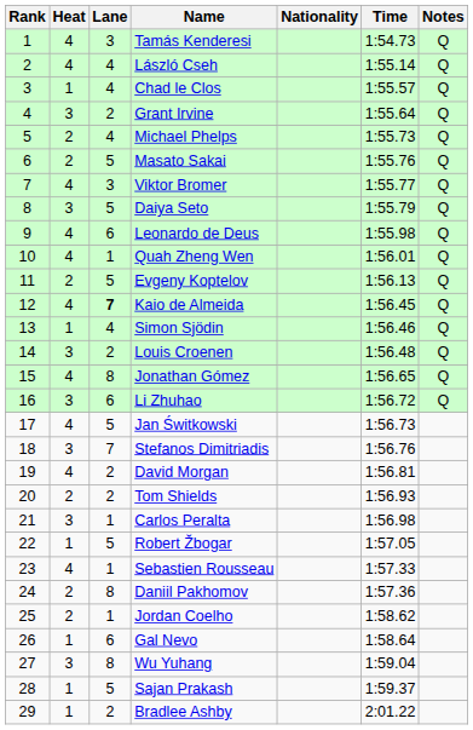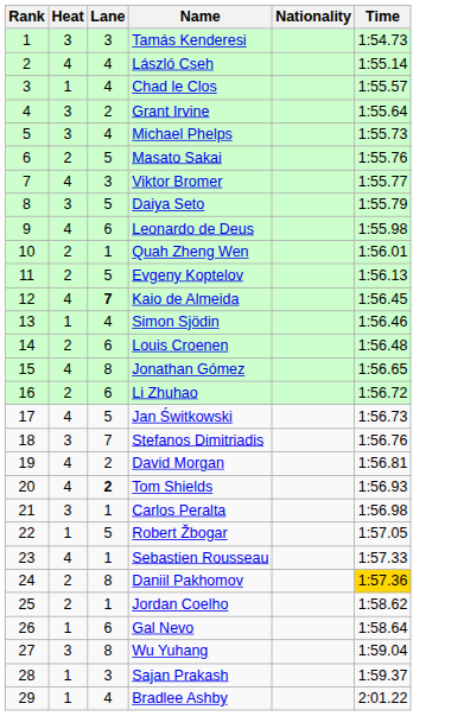 <table class="wikitable sortable" style="text-align:center">
 <tr>
 <th>Rank</th>
 <th>Heat</th>
 <th>Lane</th>
 <th>Name</th>
 <th>Nationality</th>
 <th>Time</th>
-<th>Notes</th>
 </tr>
 <tr bgcolor=ccffcc>
 <td>1</td>
-<td>4</td>
+<td>3</td>
 <td>3</td>
 <td align=left><a href='#'>Tamás Kenderesi</a></td>
 <td align=left></td>
 <td>1:54.73</td>
-<td>Q</td>
 </tr>
 <tr bgcolor=ccffcc>
 <td>2</td>
 <td>4</td>
 <td>4</td>
 <td align=left><a href='#'>László Cseh</a></td>
 <td align=left></td>
 <td>1:55.14</td>
-<td>Q</td>
 </tr>
 <tr bgcolor=ccffcc>
 <td>3</td>
 <td>1</td>
 <td>4</td>
 <td align=left><a href='#'>Chad le Clos</a></td>
 <td align=left></td>
 <td>1:55.57</td>
-<td>Q</td>
 </tr>
 <tr bgcolor=ccffcc>
 <td>4</td>
 <td>3</td>
 <td>2</td>
 <td align=left><a href='#'>Grant Irvine</a></td>
 <td align=left></td>
 <td>1:55.64</td>
-<td>Q</td>
 </tr>
 <tr bgcolor=ccffcc>
 <td>5</td>
-<td>2</td>
+<td>3</td>
 <td>4</td>
 <td align=left><a href='#'>Michael Phelps</a></td>
 <td align=left></td>
 <td>1:55.73</td>
-<td>Q</td>
 </tr>
 <tr bgcolor=ccffcc>
 <td>6</td>
 <td>2</td>
 <td>5</td>
 <td align=left><a href='#'>Masato Sakai</a></td>
 <td align=left></td>
 <td>1:55.76</td>
-<td>Q</td>
 </tr>
 <tr bgcolor=ccffcc>
 <td>7</td>
 <td>4</td>
 <td>3</td>
 <td align=left><a href='#'>Viktor Bromer</a></td>
 <td align=left></td>
 <td>1:55.77</td>
-<td>Q</td>
 </tr>
 <tr bgcolor=ccffcc>
 <td>8</td>
 <td>3</td>
 <td>5</td>
 <td align=left><a href='#'>Daiya Seto</a></td>
 <td align=left></td>
 <td>1:55.79</td>
-<td>Q</td>
 </tr>
 <tr bgcolor=ccffcc>
 <td>9</td>
 <td>4</td>
 <td>6</td>
 <td align=left><a href='#'>Leonardo de Deus</a></td>
 <td align=left></td>
 <td>1:55.98</td>
-<td>Q</td>
 </tr>
 <tr bgcolor=ccffcc>
 <td>10</td>
-<td>4</td>
+<td>2</td>
 <td>1</td>
 <td align=left><a href='#'>Quah Zheng Wen</a></td>
 <td align=left></td>
 <td>1:56.01</td>
-<td>Q</td>
 </tr>
 <tr bgcolor=ccffcc>
 <td>11</td>
 <td>2</td>
 <td>5</td>
 <td align=left><a href='#'>Evgeny Koptelov</a></td>
 <td align=left></td>
 <td>1:56.13</td>
-<td>Q</td>
 </tr>
 <tr bgcolor=ccffcc>
 <td>12</td>
 <td>4</td>
 <td><strong>7</strong></td>
 <td align=left><a href='#'>Kaio de Almeida</a></td>
 <td align=left></td>
 <td>1:56.45</td>
-<td>Q</td>
 </tr>
 <tr bgcolor=ccffcc>
 <td>13</td>
 <td>1</td>
 <td>4</td>
 <td align=left><a href='#'>Simon Sjödin</a></td>
 <td align=left></td>
 <td>1:56.46</td>
-<td>Q</td>
 </tr>
 <tr bgcolor=ccffcc>
 <td>14</td>
-<td>3</td>
 <td>2</td>
+<td>6</td>
 <td align=left><a href='#'>Louis Croenen</a></td>
 <td align=left></td>
 <td>1:56.48</td>
-<td>Q</td>
 </tr>
 <tr bgcolor=ccffcc>
 <td>15</td>
 <td>4</td>
 <td>8</td>
 <td align=left><a href='#'>Jonathan Gómez</a></td>
 <td align=left></td>
 <td>1:56.65</td>
-<td>Q</td>
 </tr>
 <tr bgcolor=ccffcc>
 <td>16</td>
-<td>3</td>
+<td>2</td>
 <td>6</td>
 <td align=left><a href='#'>Li Zhuhao</a></td>
 <td align=left></td>
 <td>1:56.72</td>
-<td>Q</td>
 </tr>
 <tr>
 <td>17</td>
 <td>4</td>
 <td>5</td>
 <td align=left><a href='#'>Jan Świtkowski</a></td>
 <td align=left></td>
 <td>1:56.73</td>
-<td></td>
 </tr>
 <tr>
 <td>18</td>
 <td>3</td>
 <td>7</td>
 <td align=left><a href='#'>Stefanos Dimitriadis</a></td>
 <td align=left></td>
 <td>1:56.76</td>
-<td></td>
 </tr>
 <tr>
 <td>19</td>
 <td>4</td>
 <td>2</td>
 <td align=left><a href='#'>David Morgan</a></td>
 <td align=left></td>
 <td>1:56.81</td>
-<td></td>
 </tr>
 <tr>
 <td>20</td>
-<td>2</td>
-<td>2</td>
+<td>4</td>
+<td><strong>2</strong></td>
 <td align=left><a href='#'>Tom Shields</a></td>
 <td align=left></td>
 <td>1:56.93</td>
-<td></td>
 </tr>
 <tr>
 <td>21</td>
 <td>3</td>
 <td>1</td>
 <td align=left><a href='#'>Carlos Peralta</a></td>
 <td align=left></td>
 <td>1:56.98</td>
-<td></td>
 </tr>
 <tr>
 <td>22</td>
 <td>1</td>
 <td>5</td>
 <td align=left><a href='#'>Robert Žbogar</a></td>
 <td align=left></td>
 <td>1:57.05</td>
-<td></td>
 </tr>
 <tr>
 <td>23</td>
 <td>4</td>
 <td>1</td>
 <td align=left><a href='#'>Sebastien Rousseau</a></td>
 <td align=left></td>
 <td>1:57.33</td>
-<td></td>
 </tr>
 <tr>
 <td>24</td>
 <td>2</td>
 <td>8</td>
 <td align=left><a href='#'>Daniil Pakhomov</a></td>
 <td align=left></td>
-<td>1:57.36</td>
-<td></td>
+<td style="background: gold;">1:57.36</td>
 </tr>
 <tr>
 <td>25</td>
 <td>2</td>
 <td>1</td>
 <td align=left><a href='#'>Jordan Coelho</a></td>
 <td align=left></td>
 <td>1:58.62</td>
-<td></td>
 </tr>
 <tr>
 <td>26</td>
 <td>1</td>
 <td>6</td>
 <td align=left><a href='#'>Gal Nevo</a></td>
 <td align=left></td>
 <td>1:58.64</td>
-<td></td>
 </tr>
 <tr>
 <td>27</td>
 <td>3</td>
 <td>8</td>
 <td align=left><a href='#'>Wu Yuhang</a></td>
 <td align=left></td>
 <td>1:59.04</td>
-<td></td>
 </tr>
 <tr>
 <td>28</td>
 <td>1</td>
-<td>5</td>
+<td>3</td>
 <td align=left><a href='#'>Sajan Prakash</a></td>
 <td align=left></td>
 <td>1:59.37</td>
-<td></td>
 </tr>
 <tr>
 <td>29</td>
 <td>1</td>
-<td>2</td>
+<td>4</td>
 <td align=left><a href='#'>Bradlee Ashby</a></td>
 <td align=left></td>
 <td>2:01.22</td>
-<td></td>
 </tr>
 </table>
